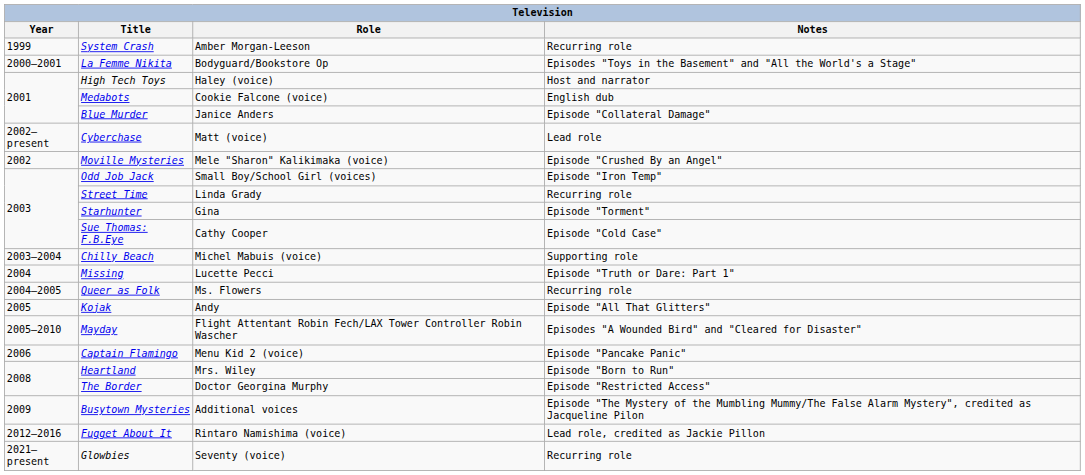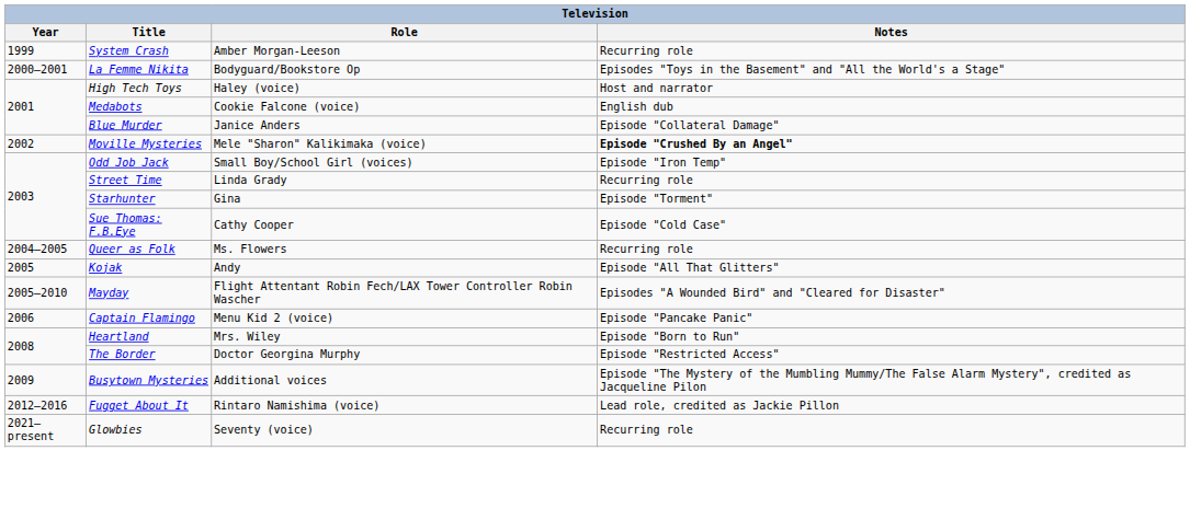 <table class="wikitable sortable" style="font-size: 90%;">
 <tr>
 <th colspan="4" style="background: LightSteelBlue;">Television</th>
 </tr>
 <tr>
 <th>Year</th>
 <th>Title</th>
 <th>Role</th>
 <th class="unsortable">Notes</th>
 </tr>
 <tr>
 <td>1999</td>
 <td><em><a href='#'>System Crash</a></em></td>
 <td>Amber Morgan-Leeson</td>
 <td>Recurring role</td>
 </tr>
 <tr>
 <td>2000–2001</td>
 <td><em><a href='#'>La Femme Nikita</a></em></td>
 <td>Bodyguard/Bookstore Op</td>
 <td>Episodes "Toys in the Basement" and "All the World's a Stage"</td>
 </tr>
 <tr>
 <td rowspan="3">2001</td>
 <td><em>High Tech Toys</em></td>
 <td>Haley (voice)</td>
 <td>Host and narrator</td>
 </tr>
 <tr>
 <td><em><a href='#'>Medabots</a></em></td>
 <td>Cookie Falcone (voice)</td>
 <td>English dub</td>
 </tr>
 <tr>
 <td><em><a href='#'>Blue Murder</a></em></td>
 <td>Janice Anders</td>
 <td>Episode "Collateral Damage"</td>
 </tr>
 <tr>
-<td>2002–present</td>
-<td><em><a href='#'>Cyberchase</a></em></td>
-<td>Matt (voice)</td>
-<td>Lead role</td>
-</tr>
-<tr>
 <td>2002</td>
 <td><em><a href='#'>Moville Mysteries</a></em></td>
 <td>Mele "Sharon" Kalikimaka (voice)</td>
-<td>Episode "Crushed By an Angel"</td>
+<td><strong>Episode "Crushed By an Angel"</strong></td>
 </tr>
 <tr>
 <td rowspan="4">2003</td>
 <td><em><a href='#'>Odd Job Jack</a></em></td>
 <td>Small Boy/School Girl (voices)</td>
 <td>Episode "Iron Temp"</td>
 </tr>
 <tr>
 <td><em><a href='#'>Street Time</a></em></td>
 <td>Linda Grady</td>
 <td>Recurring role</td>
 </tr>
 <tr>
 <td><em><a href='#'>Starhunter</a></em></td>
 <td>Gina</td>
 <td>Episode "Torment"</td>
 </tr>
 <tr>
 <td><em><a href='#'>Sue Thomas: F.B.Eye</a></em></td>
 <td>Cathy Cooper</td>
 <td>Episode "Cold Case"</td>
-</tr>
-<tr>
-<td>2003–2004</td>
-<td><em><a href='#'>Chilly Beach</a></em></td>
-<td>Michel Mabuis (voice)</td>
-<td>Supporting role</td>
-</tr>
-<tr>
-<td>2004</td>
-<td><em><a href='#'>Missing</a></em></td>
-<td>Lucette Pecci</td>
-<td>Episode "Truth or Dare: Part 1"</td>
 </tr>
 <tr>
 <td>2004–2005</td>
 <td><em><a href='#'>Queer as Folk</a></em></td>
 <td>Ms. Flowers</td>
 <td>Recurring role</td>
 </tr>
 <tr>
 <td>2005</td>
 <td><em><a href='#'>Kojak</a></em></td>
 <td>Andy</td>
 <td>Episode "All That Glitters"</td>
 </tr>
 <tr>
 <td>2005–2010</td>
 <td><em><a href='#'>Mayday</a></em></td>
 <td>Flight Attentant Robin Fech/LAX Tower Controller Robin Wascher</td>
 <td>Episodes "A Wounded Bird" and "Cleared for Disaster"</td>
 </tr>
 <tr>
 <td>2006</td>
 <td><em><a href='#'>Captain Flamingo</a></em></td>
 <td>Menu Kid 2 (voice)</td>
 <td>Episode "Pancake Panic"</td>
 </tr>
 <tr>
 <td rowspan="2">2008</td>
 <td><em><a href='#'>Heartland</a></em></td>
 <td>Mrs. Wiley</td>
 <td>Episode "Born to Run"</td>
 </tr>
 <tr>
 <td data-sort-value="Border, The"><em><a href='#'>The Border</a></em></td>
 <td>Doctor Georgina Murphy</td>
 <td>Episode "Restricted Access"</td>
 </tr>
 <tr>
 <td>2009</td>
 <td><em><a href='#'>Busytown Mysteries</a></em></td>
 <td>Additional voices</td>
 <td>Episode "The Mystery of the Mumbling Mummy/The False Alarm Mystery", credited as Jacqueline Pilon</td>
 </tr>
 <tr>
 <td>2012–2016</td>
 <td><em><a href='#'>Fugget About It</a></em></td>
 <td>Rintaro Namishima (voice)</td>
 <td>Lead role, credited as Jackie Pillon</td>
 </tr>
 <tr>
 <td>2021–present</td>
 <td><em>Glowbies</em></td>
 <td>Seventy (voice)</td>
 <td>Recurring role</td>
 </tr>
 </table>
